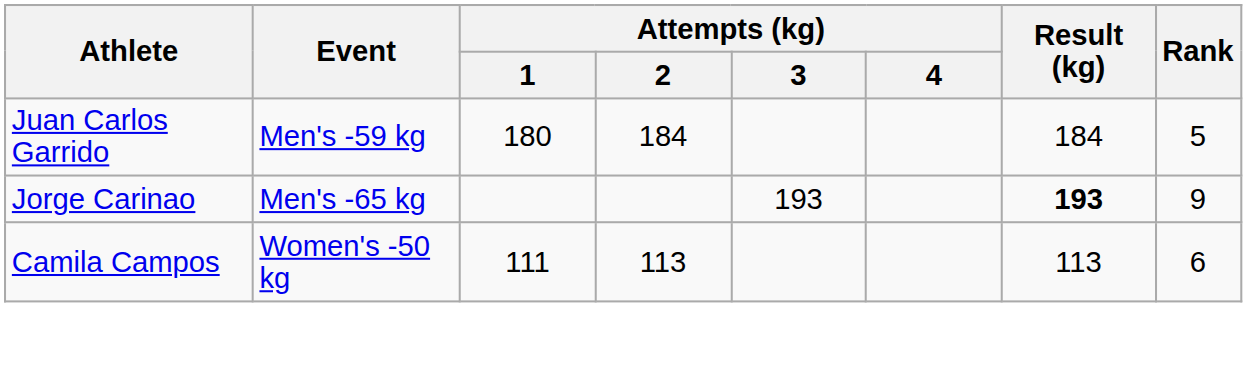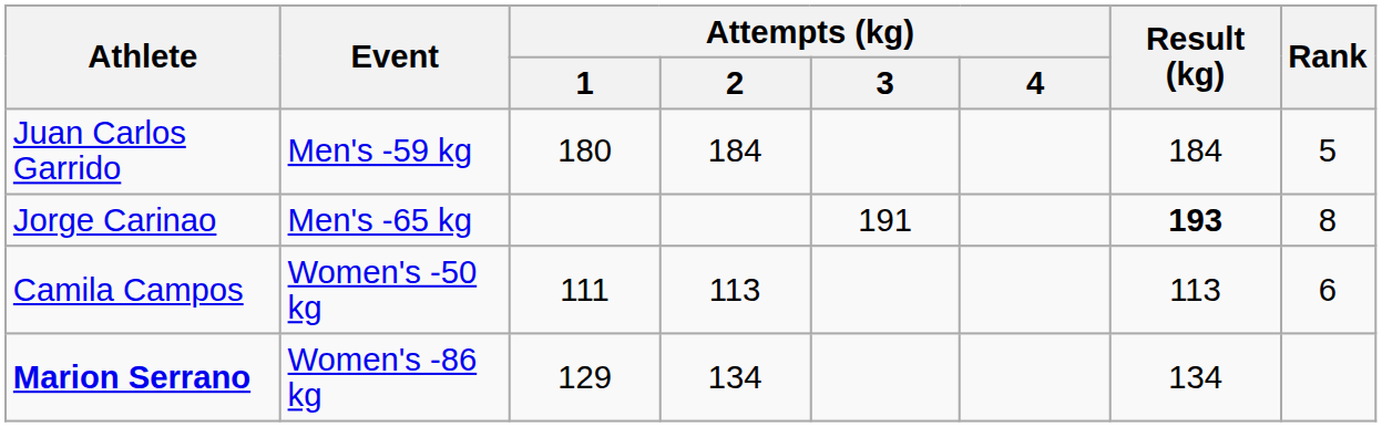 <table class=wikitable style="font-size:90%">
 <tr>
 <th rowspan=2>Athlete</th>
 <th rowspan=2>Event</th>
 <th colspan=4>Attempts (kg)</th>
 <th rowspan=2>Result (kg)</th>
 <th rowspan=2>Rank</th>
 </tr>
 <tr>
 <th width="60">1</th>
 <th width="60">2</th>
 <th width="60">3</th>
 <th width="60">4</th>
 </tr>
 <tr align=center>
 <td align=left><a href='#'>Juan Carlos Garrido</a></td>
 <td align=left><a href='#'>Men's -59 kg</a></td>
 <td>180</td>
 <td>184</td>
 <td></td>
 <td></td>
 <td>184</td>
 <td>5</td>
 </tr>
 <tr align=center>
 <td align=left><a href='#'>Jorge Carinao</a></td>
 <td align=left><a href='#'>Men's -65 kg</a></td>
 <td></td>
 <td></td>
-<td>193</td>
+<td>191</td>
 <td></td>
 <td><strong>193</strong></td>
-<td>9</td>
+<td>8</td>
 </tr>
 <tr align=center>
 <td align=left><a href='#'>Camila Campos</a></td>
 <td align=left><a href='#'>Women's -50 kg</a></td>
 <td>111</td>
 <td>113</td>
 <td></td>
 <td></td>
 <td>113</td>
 <td>6</td>
 </tr>
+<tr align=center>
+<td align=left><strong><a href='#'>Marion Serrano</a></strong></td>
+<td align=left><a href='#'>Women's -86 kg</a></td>
+<td>129</td>
+<td>134</td>
+<td></td>
+<td></td>
+<td>134</td>
+<td></td>
+</tr>
 </table>
